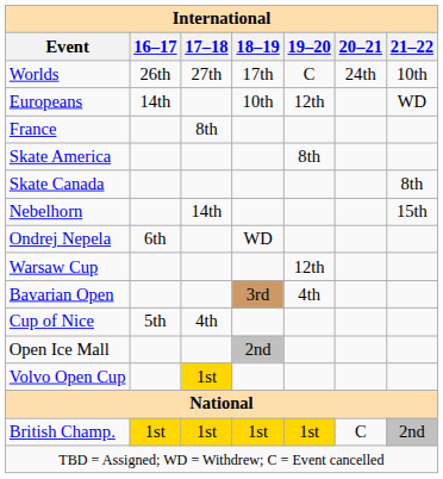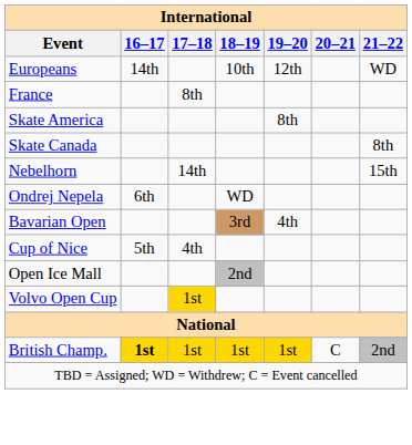 <table class="wikitable" style="text-align:center">
 <tr>
 <th style="background-color: #ffdead; " colspan=7 align=center>International</th>
 </tr>
 <tr>
 <th>Event</th>
 <th><a href='#'>16–17</a></th>
 <th><a href='#'>17–18</a></th>
 <th><a href='#'>18–19</a></th>
 <th><a href='#'>19–20</a></th>
 <th><a href='#'>20–21</a></th>
 <th><a href='#'>21–22</a></th>
-</tr>
-<tr>
-<td align=left><a href='#'>Worlds</a></td>
-<td>26th</td>
-<td>27th</td>
-<td>17th</td>
-<td>C</td>
-<td>24th</td>
-<td>10th</td>
 </tr>
 <tr>
 <td align=left><a href='#'>Europeans</a></td>
 <td>14th</td>
 <td></td>
 <td>10th</td>
 <td>12th</td>
 <td></td>
 <td>WD</td>
 </tr>
 <tr>
 <td align=left> <a href='#'>France</a></td>
 <td></td>
 <td>8th</td>
 <td></td>
 <td></td>
 <td></td>
 <td></td>
 </tr>
 <tr>
 <td align=left> <a href='#'>Skate America</a></td>
 <td></td>
 <td></td>
 <td></td>
 <td>8th</td>
 <td></td>
 <td></td>
 </tr>
 <tr>
 <td align=left> <a href='#'>Skate Canada</a></td>
 <td></td>
 <td></td>
 <td></td>
 <td></td>
 <td></td>
 <td>8th</td>
 </tr>
 <tr>
 <td align=left> <a href='#'>Nebelhorn</a></td>
 <td></td>
 <td>14th</td>
 <td></td>
 <td></td>
 <td></td>
 <td>15th</td>
 </tr>
 <tr>
 <td align=left> <a href='#'>Ondrej Nepela</a></td>
 <td>6th</td>
 <td></td>
 <td>WD</td>
 <td></td>
 <td></td>
 <td></td>
 </tr>
 <tr>
-<td align=left> <a href='#'>Warsaw Cup</a></td>
-<td></td>
-<td></td>
-<td></td>
-<td>12th</td>
-<td></td>
-<td></td>
-</tr>
-<tr>
 <td align=left><a href='#'>Bavarian Open</a></td>
 <td></td>
 <td></td>
 <td bgcolor=cc9966>3rd</td>
 <td>4th</td>
 <td></td>
 <td></td>
 </tr>
 <tr>
 <td align=left><a href='#'>Cup of Nice</a></td>
 <td>5th</td>
 <td>4th</td>
 <td></td>
 <td></td>
 <td></td>
 <td></td>
 </tr>
 <tr>
 <td align=left>Open Ice Mall</td>
 <td></td>
 <td></td>
 <td bgcolor=silver>2nd</td>
 <td></td>
 <td></td>
 <td></td>
 </tr>
 <tr>
 <td align=left><a href='#'>Volvo Open Cup</a></td>
 <td></td>
 <td bgcolor=gold>1st</td>
 <td></td>
 <td></td>
 <td></td>
 <td></td>
 </tr>
 <tr>
 <th style="background-color: #ffdead; " colspan=7 align=center>National</th>
 </tr>
 <tr>
 <td align=left><a href='#'>British Champ.</a></td>
-<td bgcolor=gold>1st</td>
+<td bgcolor=gold><strong>1st</strong></td>
 <td bgcolor=gold>1st</td>
 <td bgcolor=gold>1st</td>
 <td bgcolor=gold>1st</td>
 <td>C</td>
 <td bgcolor=silver>2nd</td>
 </tr>
 <tr>
 <td colspan=7 align=center><small> TBD = Assigned; WD = Withdrew; C = Event cancelled </small></td>
 </tr>
 </table>
